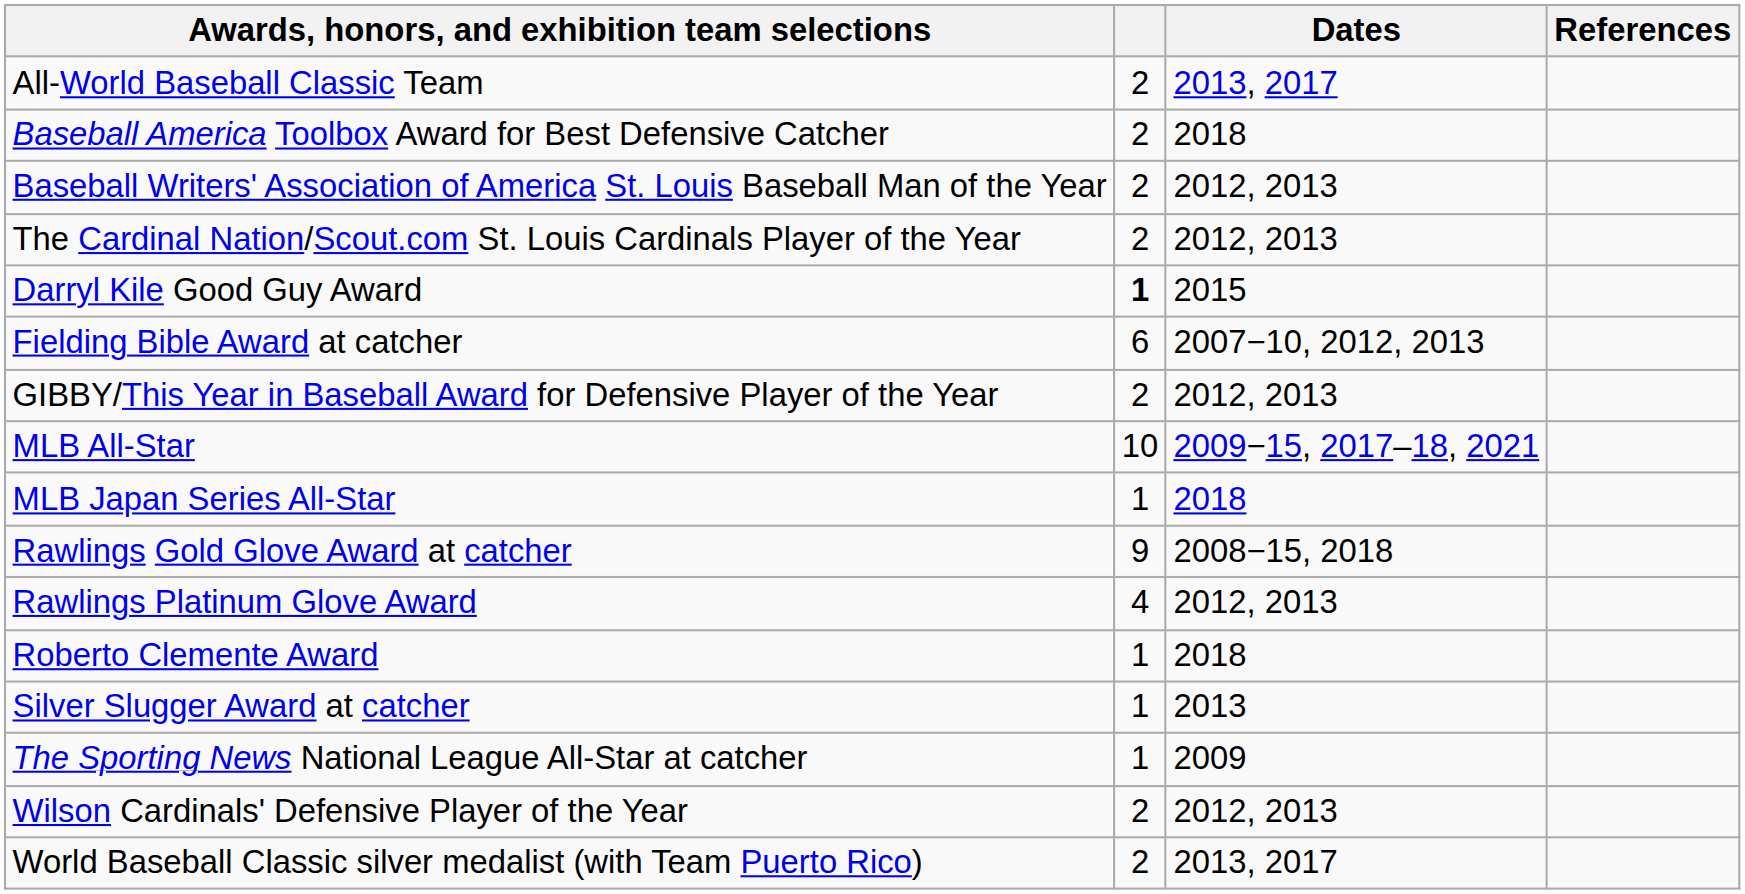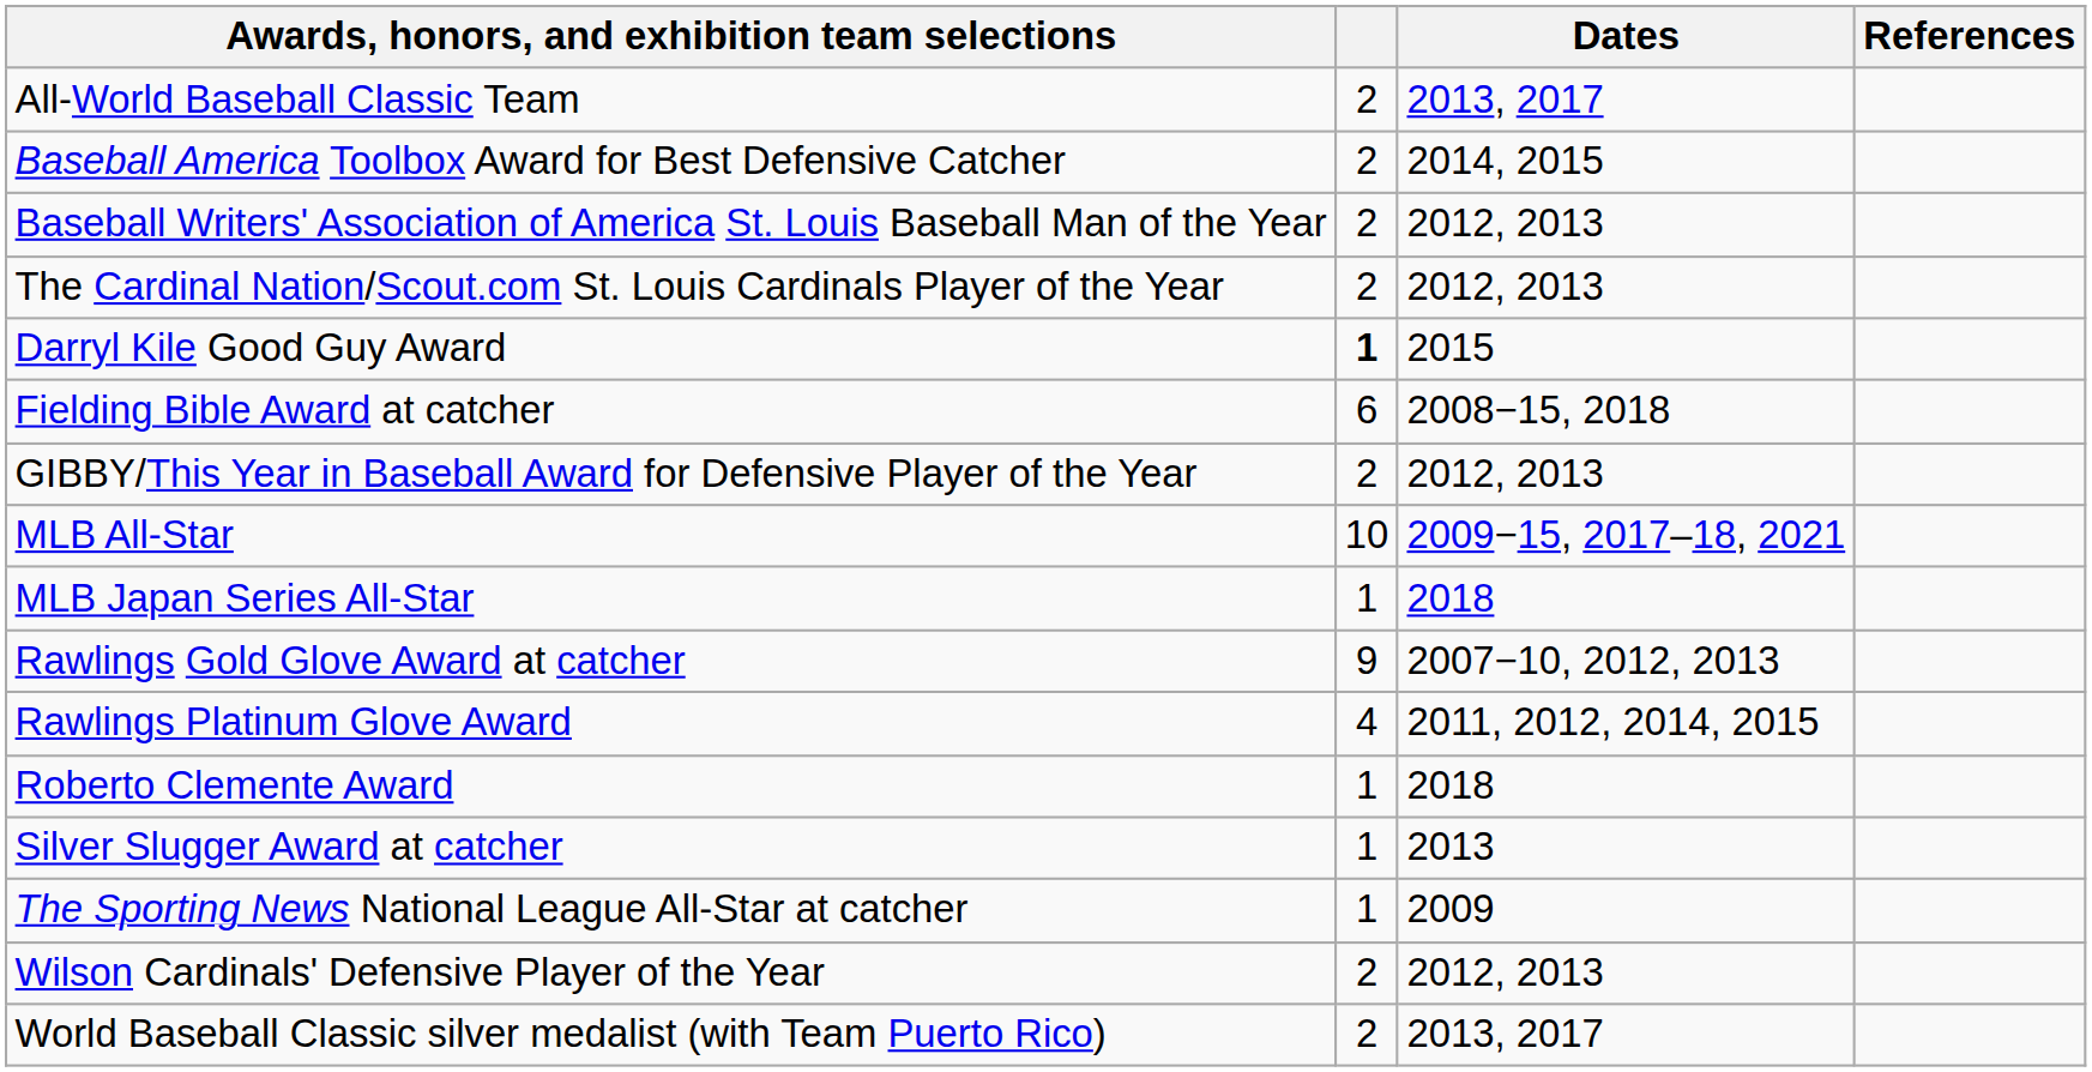 <table class="wikitable">
 <tr>
 <th>Awards, honors, and exhibition team selections</th>
 <th></th>
 <th>Dates</th>
 <th>References</th>
 </tr>
 <tr>
 <td>All-<a href='#'>World Baseball Classic</a> Team</td>
 <td style="text-align:center;">2</td>
 <td><a href='#'>2013</a>, <a href='#'>2017</a></td>
 <td></td>
 </tr>
 <tr>
 <td><em><a href='#'>Baseball America</a></em> <a href='#'>Toolbox</a> Award for Best Defensive Catcher</td>
 <td style="text-align:center;">2</td>
-<td>2018</td>
+<td>2014, 2015</td>
 <td></td>
 </tr>
 <tr>
 <td><a href='#'>Baseball Writers' Association of America</a> <a href='#'>St. Louis</a> Baseball Man of the Year</td>
 <td style="text-align:center;">2</td>
 <td>2012, 2013</td>
 <td></td>
 </tr>
 <tr>
 <td>The <a href='#'>Cardinal Nation</a>/<a href='#'>Scout.com</a> St. Louis Cardinals Player of the Year</td>
 <td style="text-align:center;">2</td>
 <td>2012, 2013</td>
 <td></td>
 </tr>
 <tr>
 <td><a href='#'>Darryl Kile</a> Good Guy Award</td>
 <td style="text-align:center;"><strong>1</strong></td>
 <td>2015</td>
 <td></td>
 </tr>
 <tr>
 <td><a href='#'>Fielding Bible Award</a> at catcher</td>
 <td style="text-align:center;">6</td>
-<td>2007−10, 2012, 2013</td>
+<td>2008−15, 2018</td>
 <td></td>
 </tr>
 <tr>
 <td>GIBBY/<a href='#'>This Year in Baseball Award</a> for Defensive Player of the Year</td>
 <td style="text-align:center;">2</td>
 <td>2012, 2013</td>
 <td></td>
 </tr>
 <tr>
 <td><a href='#'>MLB All-Star</a></td>
 <td style="text-align:center;">10</td>
 <td><a href='#'>2009</a>−<a href='#'>15</a>, <a href='#'>2017</a>–<a href='#'>18</a>, <a href='#'>2021</a></td>
 <td></td>
 </tr>
 <tr>
 <td><a href='#'>MLB Japan Series All-Star</a></td>
 <td style="text-align:center;">1</td>
 <td><a href='#'>2018</a></td>
 <td></td>
 </tr>
 <tr>
 <td><a href='#'>Rawlings</a> <a href='#'>Gold Glove Award</a> at <a href='#'>catcher</a></td>
 <td style="text-align:center;">9</td>
-<td>2008−15, 2018</td>
+<td>2007−10, 2012, 2013</td>
 <td></td>
 </tr>
 <tr>
 <td><a href='#'>Rawlings Platinum Glove Award</a></td>
 <td style="text-align:center;">4</td>
-<td>2012, 2013</td>
+<td>2011, 2012, 2014, 2015</td>
 <td></td>
 </tr>
 <tr>
 <td><a href='#'>Roberto Clemente Award</a></td>
 <td style="text-align:center;">1</td>
 <td>2018</td>
 <td></td>
 </tr>
 <tr>
 <td><a href='#'>Silver Slugger Award</a> at <a href='#'>catcher</a></td>
 <td style="text-align:center;">1</td>
 <td>2013</td>
 <td></td>
 </tr>
 <tr>
 <td><a href='#'><em>The Sporting News</em></a> National League All-Star at catcher</td>
 <td style="text-align:center;">1</td>
 <td>2009</td>
 <td></td>
 </tr>
 <tr>
 <td><a href='#'>Wilson</a> Cardinals' Defensive Player of the Year</td>
 <td style="text-align:center;">2</td>
 <td>2012, 2013</td>
 <td></td>
 </tr>
 <tr>
 <td>World Baseball Classic silver medalist (with Team <a href='#'>Puerto Rico</a>)</td>
 <td style="text-align:center;">2</td>
 <td>2013, 2017</td>
 <td></td>
 </tr>
 </table>
